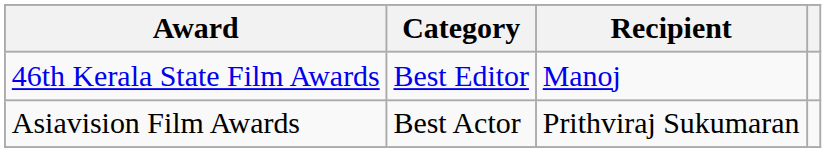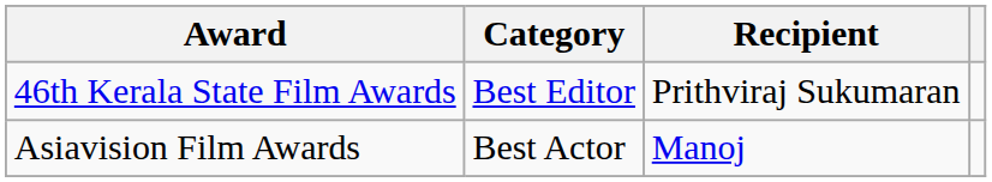 <table class="wikitable">
 <tr>
 <th>Award</th>
 <th colspan="3">Category</th>
 <th>Recipient</th>
 <th></th>
 </tr>
 <tr>
 <td><a href='#'>46th Kerala State Film Awards</a></td>
 <td colspan="3"><a href='#'>Best Editor</a></td>
-<td><a href='#'>Manoj</a></td>
+<td>Prithviraj Sukumaran</td>
 <td></td>
 </tr>
 <tr>
 <td>Asiavision Film Awards</td>
 <td colspan="3">Best Actor</td>
-<td>Prithviraj Sukumaran</td>
+<td><a href='#'>Manoj</a></td>
 <td></td>
 </tr>
 </table>
